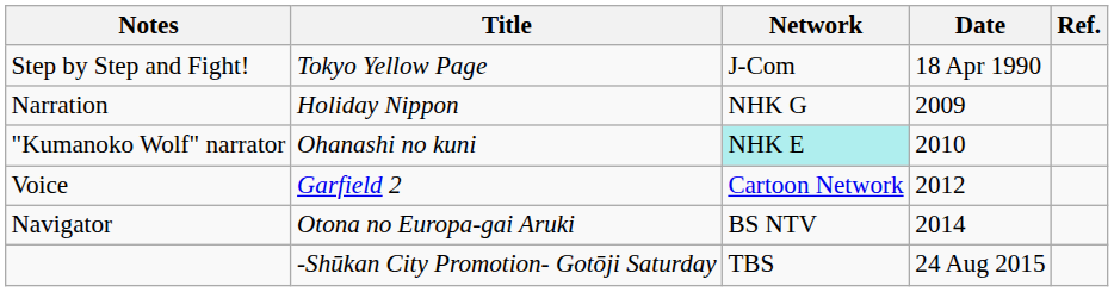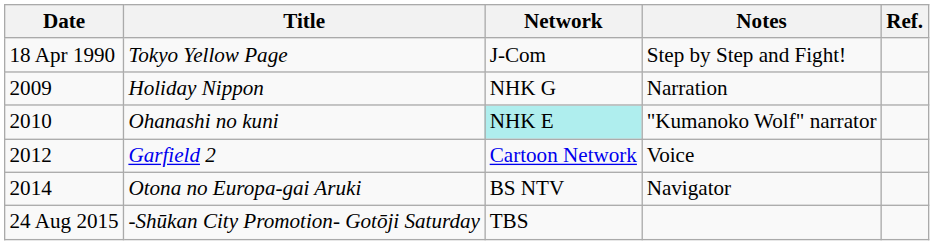 <table class="wikitable">
 <tr>
-<th>Notes</th>
+<th>Date</th>
 <th>Title</th>
 <th>Network</th>
-<th>Date</th>
+<th>Notes</th>
 <th>Ref.</th>
 </tr>
 <tr>
-<td>Step by Step and Fight!</td>
+<td>18 Apr 1990</td>
 <td><em>Tokyo Yellow Page</em></td>
 <td>J-Com</td>
-<td>18 Apr 1990</td>
+<td>Step by Step and Fight!</td>
 <td></td>
 </tr>
 <tr>
-<td>Narration</td>
+<td>2009</td>
 <td><em>Holiday Nippon</em></td>
 <td>NHK G</td>
-<td>2009</td>
+<td>Narration</td>
 <td></td>
 </tr>
 <tr>
-<td>"Kumanoko Wolf" narrator</td>
+<td>2010</td>
 <td><em>Ohanashi no kuni</em></td>
 <td style="background: paleturquoise;">NHK E</td>
-<td>2010</td>
+<td>"Kumanoko Wolf" narrator</td>
 <td></td>
 </tr>
 <tr>
-<td>Voice</td>
+<td>2012</td>
 <td><em><a href='#'>Garfield</a> 2</em></td>
 <td><a href='#'>Cartoon Network</a></td>
-<td>2012</td>
+<td>Voice</td>
 <td></td>
 </tr>
 <tr>
-<td>Navigator</td>
+<td>2014</td>
 <td><em>Otona no Europa-gai Aruki</em></td>
 <td>BS NTV</td>
-<td>2014</td>
+<td>Navigator</td>
 <td></td>
 </tr>
 <tr>
-<td></td>
+<td>24 Aug 2015</td>
 <td><em>-Shūkan City Promotion- Gotōji Saturday</em></td>
 <td>TBS</td>
-<td>24 Aug 2015</td>
+<td></td>
 <td></td>
 </tr>
 </table>
